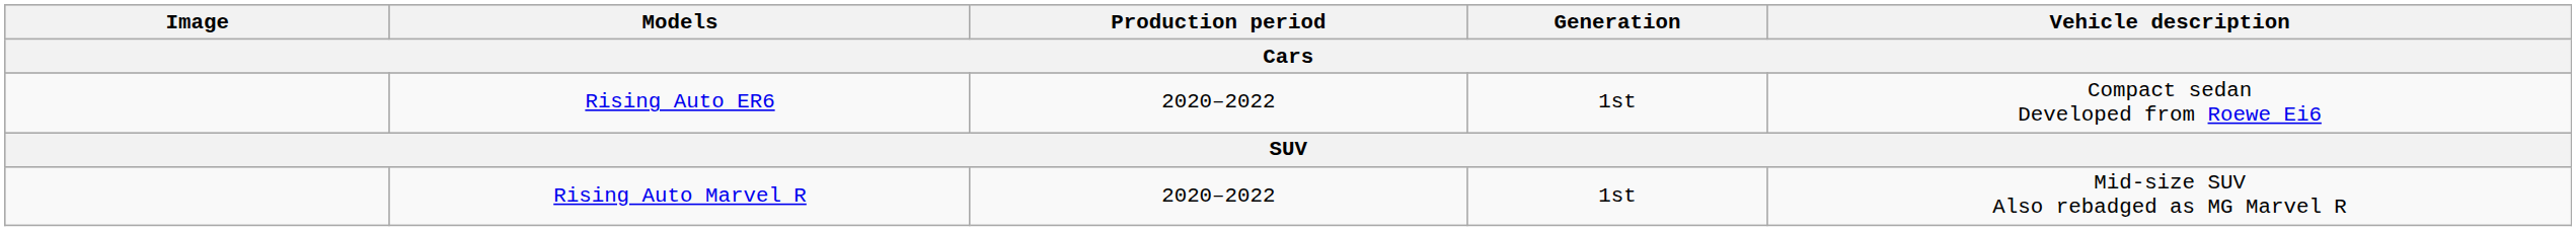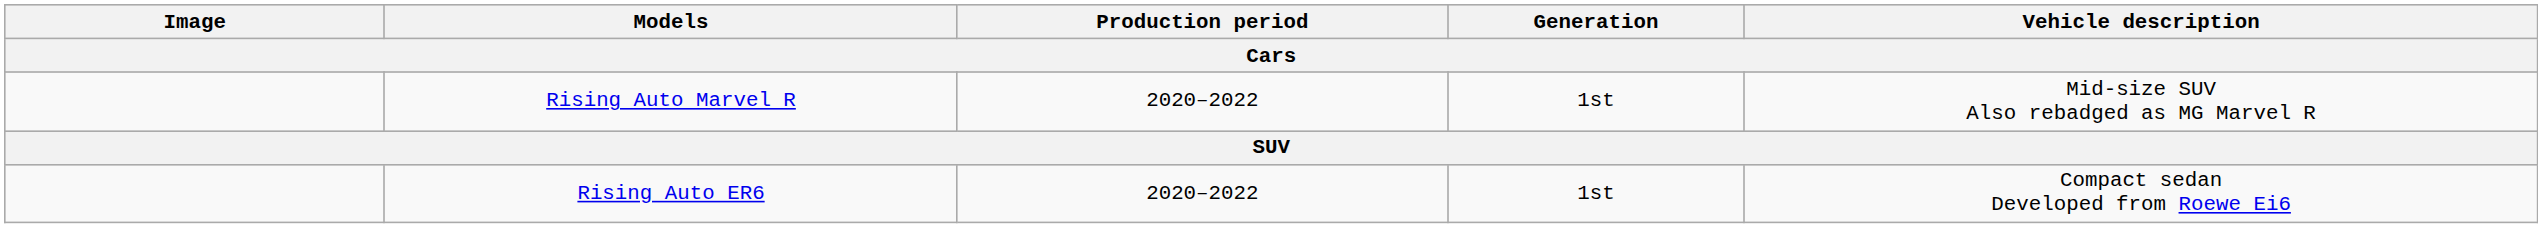 <table class="wikitable sortable" style="text-align: center; width: 100%">
 <tr>
 <th class="unsortable" width="15%">Image</th>
 <th>Models</th>
 <th>Production period</th>
 <th class="unsortable">Generation</th>
 <th>Vehicle description</th>
 </tr>
 <tr>
 <th colspan="5">Cars</th>
 </tr>
 <tr>
 <td></td>
-<td><a href='#'>Rising Auto ER6</a></td>
+<td><a href='#'>Rising Auto Marvel R</a></td>
 <td>2020–2022</td>
 <td>1st</td>
-<td>Compact sedan<br>Developed from <a href='#'>Roewe Ei6</a></td>
+<td>Mid-size SUV<br>Also rebadged as MG Marvel R</td>
 </tr>
 <tr>
 <th colspan="5">SUV</th>
 </tr>
 <tr>
 <td></td>
-<td><a href='#'>Rising Auto Marvel R</a></td>
+<td><a href='#'>Rising Auto ER6</a></td>
 <td>2020–2022</td>
 <td>1st</td>
-<td>Mid-size SUV<br>Also rebadged as MG Marvel R</td>
+<td>Compact sedan<br>Developed from <a href='#'>Roewe Ei6</a></td>
 </tr>
 </table>
